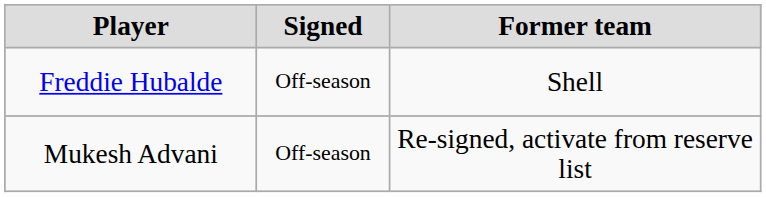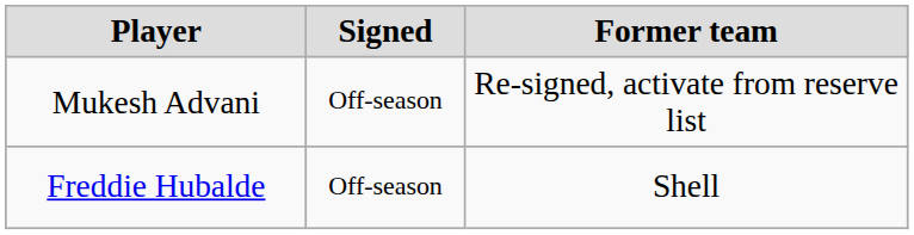 <table class="wikitable" style="text-align: center">
 <tr align="center" bgcolor="#dddddd">
 <td style="width:140px"><strong>Player</strong></td>
 <td style="width:70px"><strong>Signed</strong></td>
 <td style="width:210px"><strong>Former team</strong></td>
 </tr>
 <tr style="height:40px">
+<td>Mukesh Advani</td>
+<td style="font-size: 80%">Off-season</td>
+<td>Re-signed, activate from reserve list</td>
+</tr>
+<tr style="height:40px">
 <td><a href='#'>Freddie Hubalde</a></td>
 <td style="font-size: 80%">Off-season</td>
 <td>Shell</td>
 </tr>
-<tr style="height:40px">
-<td>Mukesh Advani</td>
-<td style="font-size: 80%">Off-season</td>
-<td>Re-signed, activate from reserve list</td>
-</tr>
 </table>
